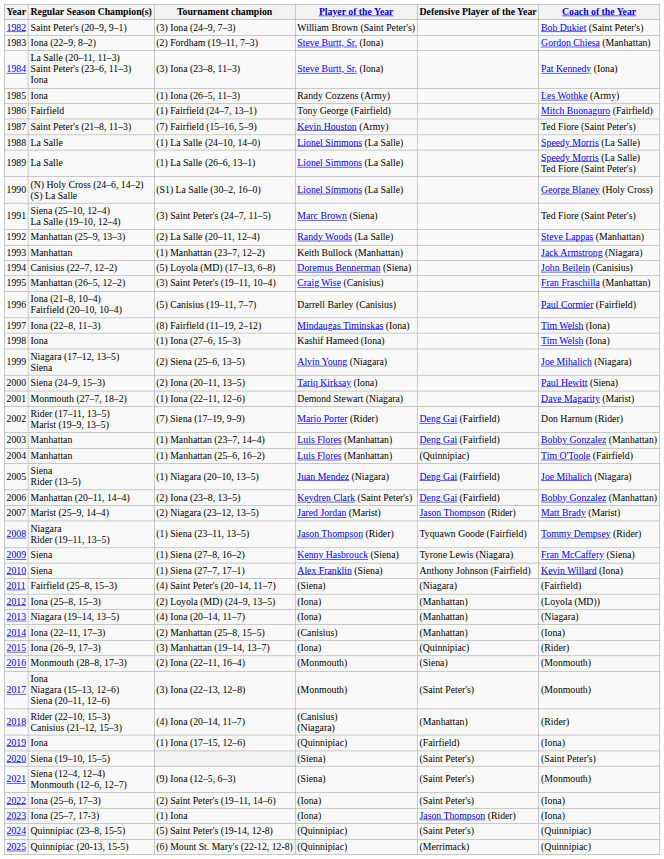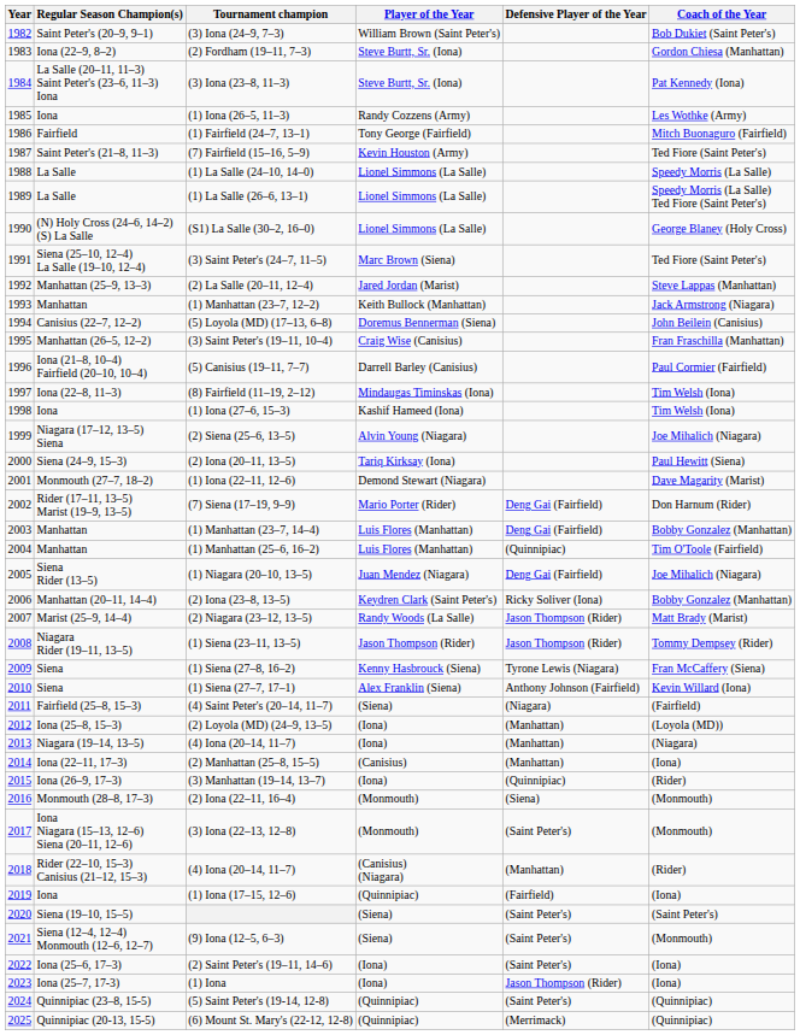 <table class="wikitable sortable">
 <tr>
 <th>Year</th>
 <th>Regular Season Champion(s)</th>
 <th>Tournament champion</th>
 <th><a href='#'>Player of the Year</a></th>
 <th>Defensive Player of the Year</th>
 <th><a href='#'>Coach of the Year</a></th>
 </tr>
 <tr>
 <td><a href='#'>1982</a></td>
 <td>Saint Peter's (20–9, 9–1)</td>
 <td>(3) Iona (24–9, 7–3)</td>
 <td>William Brown (Saint Peter's)</td>
 <td></td>
 <td><a href='#'>Bob Dukiet</a> (Saint Peter's)</td>
 </tr>
 <tr>
 <td>1983</td>
 <td>Iona (22–9, 8–2)</td>
 <td>(2) Fordham (19–11, 7–3)</td>
 <td><a href='#'>Steve Burtt, Sr.</a> (Iona)</td>
 <td></td>
 <td><a href='#'>Gordon Chiesa</a> (Manhattan)</td>
 </tr>
 <tr>
 <td><a href='#'>1984</a></td>
 <td>La Salle (20–11, 11–3) <br> Saint Peter's (23–6, 11–3)  <br>  Iona</td>
 <td>(3) Iona (23–8, 11–3)</td>
 <td><a href='#'>Steve Burtt, Sr.</a> (Iona)</td>
 <td></td>
 <td><a href='#'>Pat Kennedy</a> (Iona)</td>
 </tr>
 <tr>
 <td>1985</td>
 <td>Iona</td>
 <td>(1) Iona (26–5, 11–3)</td>
 <td>Randy Cozzens (Army)</td>
 <td></td>
 <td><a href='#'>Les Wothke</a> (Army)</td>
 </tr>
 <tr>
 <td>1986</td>
 <td>Fairfield</td>
 <td>(1) Fairfield (24–7, 13–1)</td>
 <td>Tony George (Fairfield)</td>
 <td></td>
 <td><a href='#'>Mitch Buonaguro</a> (Fairfield)</td>
 </tr>
 <tr>
 <td>1987</td>
 <td>Saint Peter's (21–8, 11–3)</td>
 <td>(7) Fairfield (15–16, 5–9)</td>
 <td><a href='#'>Kevin Houston</a> (Army)</td>
 <td></td>
 <td>Ted Fiore (Saint Peter's)</td>
 </tr>
 <tr>
 <td>1988</td>
 <td>La Salle</td>
 <td>(1) La Salle (24–10, 14–0)</td>
 <td><a href='#'>Lionel Simmons</a> (La Salle)</td>
 <td></td>
 <td><a href='#'>Speedy Morris</a> (La Salle)</td>
 </tr>
 <tr>
 <td>1989</td>
 <td>La Salle</td>
 <td>(1) La Salle (26–6, 13–1)</td>
 <td><a href='#'>Lionel Simmons</a> (La Salle)</td>
 <td></td>
 <td><a href='#'>Speedy Morris</a> (La Salle)<br>Ted Fiore (Saint Peter's)</td>
 </tr>
 <tr>
 <td>1990</td>
 <td>(N) Holy Cross (24–6, 14–2) <br> (S) La Salle</td>
 <td>(S1) La Salle (30–2, 16–0)</td>
 <td><a href='#'>Lionel Simmons</a> (La Salle)</td>
 <td></td>
 <td><a href='#'>George Blaney</a> (Holy Cross)</td>
 </tr>
 <tr>
 <td>1991</td>
 <td>Siena (25–10, 12–4) <br> La Salle (19–10, 12–4)</td>
 <td>(3) Saint Peter's (24–7, 11–5)</td>
 <td><a href='#'>Marc Brown</a> (Siena)</td>
 <td></td>
 <td>Ted Fiore (Saint Peter's)</td>
 </tr>
 <tr>
 <td>1992</td>
 <td>Manhattan (25–9, 13–3)</td>
 <td>(2) La Salle (20–11, 12–4)</td>
-<td><a href='#'>Randy Woods</a> (La Salle)</td>
+<td><a href='#'>Jared Jordan</a> (Marist)</td>
 <td></td>
 <td><a href='#'>Steve Lappas</a> (Manhattan)</td>
 </tr>
 <tr>
 <td>1993</td>
 <td>Manhattan</td>
 <td>(1) Manhattan (23–7, 12–2)</td>
 <td>Keith Bullock (Manhattan)</td>
 <td></td>
 <td><a href='#'>Jack Armstrong</a> (Niagara)</td>
 </tr>
 <tr>
 <td>1994</td>
 <td>Canisius (22–7, 12–2)</td>
 <td>(5) Loyola (MD) (17–13, 6–8)</td>
 <td><a href='#'>Doremus Bennerman</a> (Siena)</td>
 <td></td>
 <td><a href='#'>John Beilein</a> (Canisius)</td>
 </tr>
 <tr>
 <td>1995</td>
 <td>Manhattan (26–5, 12–2)</td>
 <td>(3) Saint Peter's (19–11, 10–4)</td>
 <td><a href='#'>Craig Wise</a> (Canisius)</td>
 <td></td>
 <td><a href='#'>Fran Fraschilla</a> (Manhattan)</td>
 </tr>
 <tr>
 <td>1996</td>
 <td>Iona (21–8, 10–4) <br>Fairfield (20–10, 10–4)</td>
 <td>(5) Canisius (19–11, 7–7)</td>
 <td>Darrell Barley (Canisius)</td>
 <td></td>
 <td><a href='#'>Paul Cormier</a> (Fairfield)</td>
 </tr>
 <tr>
 <td>1997</td>
 <td>Iona (22–8, 11–3)</td>
 <td>(8) Fairfield (11–19, 2–12)</td>
 <td><a href='#'>Mindaugas Timinskas</a> (Iona)</td>
 <td></td>
 <td><a href='#'>Tim Welsh</a> (Iona)</td>
 </tr>
 <tr>
 <td>1998</td>
 <td>Iona</td>
 <td>(1) Iona (27–6, 15–3)</td>
 <td>Kashif Hameed (Iona)</td>
 <td></td>
 <td><a href='#'>Tim Welsh</a> (Iona)</td>
 </tr>
 <tr>
 <td>1999</td>
 <td>Niagara (17–12, 13–5) <br> Siena</td>
 <td>(2) Siena (25–6, 13–5)</td>
 <td><a href='#'>Alvin Young</a> (Niagara)</td>
 <td></td>
 <td><a href='#'>Joe Mihalich</a> (Niagara)</td>
 </tr>
 <tr>
 <td>2000</td>
 <td>Siena (24–9, 15–3)</td>
 <td>(2) Iona (20–11, 13–5)</td>
 <td><a href='#'>Tariq Kirksay</a> (Iona)</td>
 <td></td>
 <td><a href='#'>Paul Hewitt</a> (Siena)</td>
 </tr>
 <tr>
 <td>2001</td>
 <td>Monmouth (27–7, 18–2)</td>
 <td>(1) Iona (22–11, 12–6)</td>
 <td>Demond Stewart (Niagara)</td>
 <td></td>
 <td><a href='#'>Dave Magarity</a> (Marist)</td>
 </tr>
 <tr>
 <td>2002</td>
 <td>Rider (17–11, 13–5) <br>  Marist (19–9, 13–5)</td>
 <td>(7) Siena (17–19, 9–9)</td>
 <td><a href='#'>Mario Porter</a> (Rider)</td>
 <td><a href='#'>Deng Gai</a> (Fairfield)</td>
 <td>Don Harnum (Rider)</td>
 </tr>
 <tr>
 <td>2003</td>
 <td>Manhattan</td>
 <td>(1) Manhattan (23–7, 14–4)</td>
 <td><a href='#'>Luis Flores</a> (Manhattan)</td>
 <td><a href='#'>Deng Gai</a> (Fairfield)</td>
 <td><a href='#'>Bobby Gonzalez</a> (Manhattan)</td>
 </tr>
 <tr>
 <td>2004</td>
 <td>Manhattan</td>
 <td>(1) Manhattan (25–6, 16–2)</td>
 <td><a href='#'>Luis Flores</a> (Manhattan)</td>
 <td> (Quinnipiac)</td>
 <td><a href='#'>Tim O'Toole</a> (Fairfield)</td>
 </tr>
 <tr>
 <td>2005</td>
 <td>Siena <br> Rider (13–5)</td>
 <td>(1) Niagara (20–10, 13–5)</td>
 <td><a href='#'>Juan Mendez</a> (Niagara)</td>
 <td><a href='#'>Deng Gai</a> (Fairfield)</td>
 <td><a href='#'>Joe Mihalich</a> (Niagara)</td>
 </tr>
 <tr>
 <td>2006</td>
 <td>Manhattan (20–11, 14–4)</td>
 <td>(2) Iona (23–8, 13–5)</td>
 <td><a href='#'>Keydren Clark</a> (Saint Peter's)</td>
-<td><a href='#'>Deng Gai</a> (Fairfield)</td>
+<td>Ricky Soliver (Iona)</td>
 <td><a href='#'>Bobby Gonzalez</a> (Manhattan)</td>
 </tr>
 <tr>
 <td>2007</td>
 <td>Marist (25–9, 14–4)</td>
 <td>(2) Niagara (23–12, 13–5)</td>
-<td><a href='#'>Jared Jordan</a> (Marist)</td>
+<td><a href='#'>Randy Woods</a> (La Salle)</td>
 <td><a href='#'>Jason Thompson</a> (Rider)</td>
 <td><a href='#'>Matt Brady</a> (Marist)</td>
 </tr>
 <tr>
 <td><a href='#'>2008</a></td>
 <td>Niagara <br> Rider (19–11, 13–5)</td>
 <td>(1) Siena (23–11, 13–5)</td>
 <td><a href='#'>Jason Thompson</a> (Rider)</td>
-<td>Tyquawn Goode (Fairfield)</td>
+<td><a href='#'>Jason Thompson</a> (Rider)</td>
 <td><a href='#'>Tommy Dempsey</a> (Rider)</td>
 </tr>
 <tr>
 <td><a href='#'>2009</a></td>
 <td>Siena</td>
 <td>(1) Siena (27–8, 16–2)</td>
 <td><a href='#'>Kenny Hasbrouck</a> (Siena)</td>
 <td>Tyrone Lewis (Niagara)</td>
 <td><a href='#'>Fran McCaffery</a> (Siena)</td>
 </tr>
 <tr>
 <td><a href='#'>2010</a></td>
 <td>Siena</td>
 <td>(1) Siena (27–7, 17–1)</td>
 <td><a href='#'>Alex Franklin</a> (Siena)</td>
 <td>Anthony Johnson (Fairfield)</td>
 <td><a href='#'>Kevin Willard</a> (Iona)</td>
 </tr>
 <tr>
 <td><a href='#'>2011</a></td>
 <td>Fairfield (25–8, 15–3)</td>
 <td>(4) Saint Peter's (20–14, 11–7)</td>
 <td> (Siena)</td>
 <td> (Niagara)</td>
 <td> (Fairfield)</td>
 </tr>
 <tr>
 <td><a href='#'>2012</a></td>
 <td>Iona (25–8, 15–3)</td>
 <td>(2) Loyola (MD) (24–9, 13–5)</td>
 <td> (Iona)</td>
 <td> (Manhattan)</td>
 <td> (Loyola (MD))</td>
 </tr>
 <tr>
 <td><a href='#'>2013</a></td>
 <td>Niagara (19–14, 13–5)</td>
 <td>(4) Iona (20–14, 11–7)</td>
 <td> (Iona)</td>
 <td> (Manhattan)</td>
 <td> (Niagara)</td>
 </tr>
 <tr>
 <td><a href='#'>2014</a></td>
 <td>Iona (22–11, 17–3)</td>
 <td>(2) Manhattan (25–8, 15–5)</td>
 <td> (Canisius)</td>
 <td> (Manhattan)</td>
 <td> (Iona)</td>
 </tr>
 <tr>
 <td><a href='#'>2015</a></td>
 <td>Iona (26–9, 17–3)</td>
 <td>(3) Manhattan (19–14, 13–7)</td>
 <td> (Iona)</td>
 <td> (Quinnipiac)</td>
 <td> (Rider)</td>
 </tr>
 <tr>
 <td><a href='#'>2016</a></td>
 <td>Monmouth (28–8, 17–3)</td>
 <td>(2) Iona (22–11, 16–4)</td>
 <td> (Monmouth)</td>
 <td> (Siena)</td>
 <td> (Monmouth)</td>
 </tr>
 <tr>
 <td><a href='#'>2017</a></td>
 <td>Iona<br>Niagara (15–13, 12–6)<br>Siena (20–11, 12–6)</td>
 <td>(3) Iona (22–13, 12–8)</td>
 <td> (Monmouth)</td>
 <td> (Saint Peter's)</td>
 <td> (Monmouth)</td>
 </tr>
 <tr>
 <td><a href='#'>2018</a></td>
 <td>Rider (22–10, 15–3) <br> Canisius (21–12, 15–3)</td>
 <td>(4) Iona (20–14, 11–7)</td>
 <td> (Canisius) <br>  (Niagara)</td>
 <td> (Manhattan)</td>
 <td> (Rider)</td>
 </tr>
 <tr>
 <td><a href='#'>2019</a></td>
 <td>Iona</td>
 <td>(1) Iona (17–15, 12–6)</td>
 <td> (Quinnipiac)</td>
 <td> (Fairfield)</td>
 <td> (Iona)</td>
 </tr>
 <tr>
 <td><a href='#'>2020</a></td>
 <td>Siena (19–10, 15–5)</td>
 <th scope="row" style="text-align:center"></th>
 <td> (Siena)</td>
 <td> (Saint Peter's)</td>
 <td> (Saint Peter's)</td>
 </tr>
 <tr>
 <td><a href='#'>2021</a></td>
 <td>Siena (12–4, 12–4) <br> Monmouth (12–6, 12–7)</td>
 <td>(9) Iona (12–5, 6–3)</td>
 <td> (Siena)</td>
 <td> (Saint Peter's)</td>
 <td> (Monmouth)</td>
 </tr>
 <tr>
 <td><a href='#'>2022</a></td>
 <td>Iona (25–6, 17–3)</td>
 <td>(2) Saint Peter's (19–11, 14–6)</td>
 <td> (Iona)</td>
 <td> (Saint Peter's)</td>
 <td> (Iona)</td>
 </tr>
 <tr>
 <td><a href='#'>2023</a></td>
 <td>Iona (25–7, 17-3)</td>
 <td>(1) Iona</td>
 <td> (Iona)</td>
 <td><a href='#'>Jason Thompson</a> (Rider)</td>
 <td> (Iona)</td>
 </tr>
 <tr>
 <td><a href='#'>2024</a></td>
 <td>Quinnipiac (23–8, 15-5)</td>
 <td>(5) Saint Peter's (19-14, 12-8)</td>
 <td> (Quinnipiac)</td>
 <td> (Saint Peter's)</td>
 <td> (Quinnipiac)</td>
 </tr>
 <tr>
 <td><a href='#'>2025</a></td>
 <td>Quinnipiac (20-13, 15-5)</td>
 <td>(6) Mount St. Mary's (22-12, 12-8)</td>
 <td> (Quinnipiac)</td>
 <td> (Merrimack)</td>
 <td> (Quinnipiac)</td>
 </tr>
 </table>
